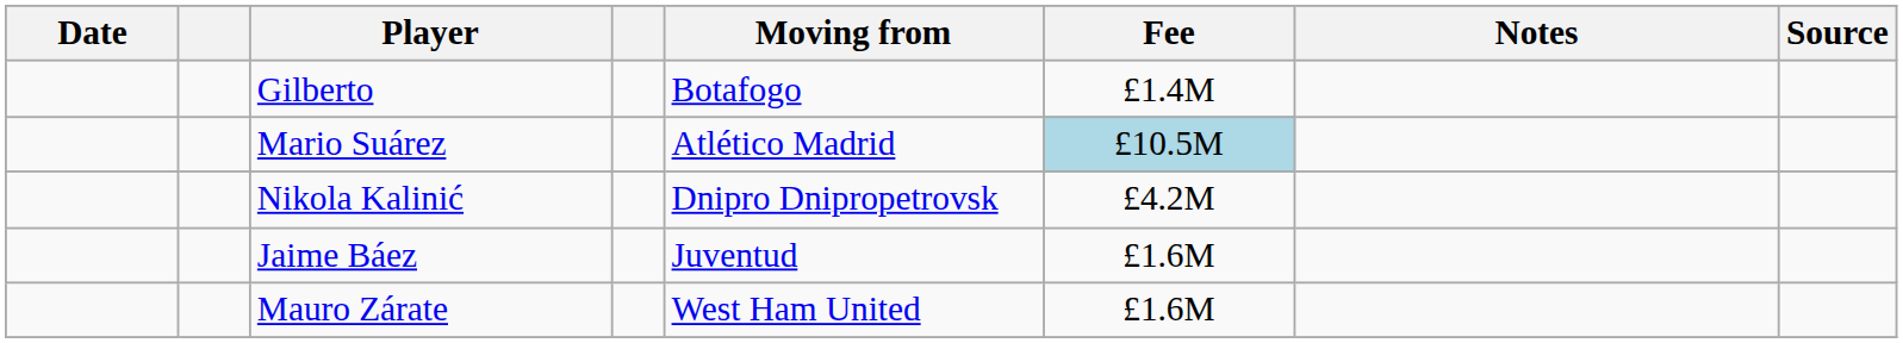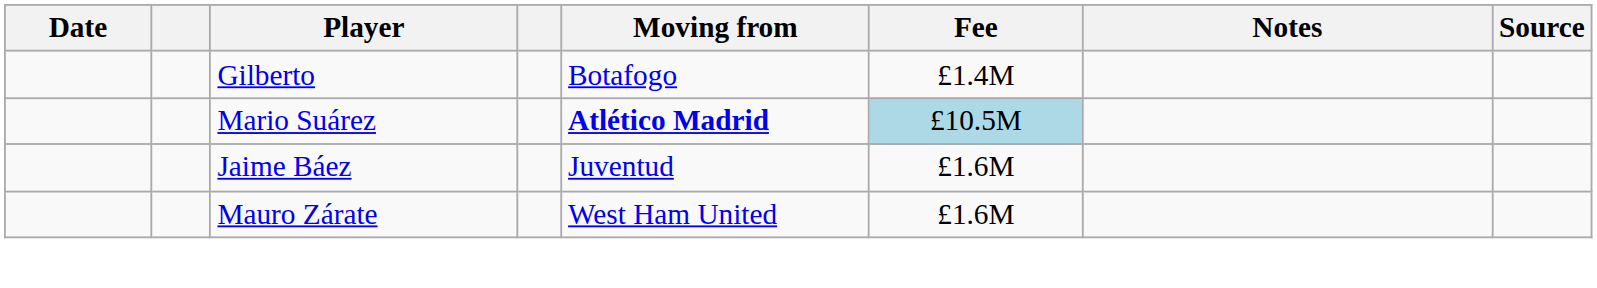 <table class="wikitable sortable">
 <tr>
 <th style="width:80px;">Date</th>
 <th style="width:30px;"></th>
 <th style="width:180px;">Player</th>
 <th style="width:20px;"></th>
 <th style="width:180px;">Moving from</th>
 <th style="width:120px;" class="unsortable">Fee</th>
 <th style="width:250px;" class="unsortable">Notes</th>
 <th style="width:20px;">Source</th>
 </tr>
 <tr>
 <td></td>
 <td align=center></td>
 <td> <a href='#'>Gilberto</a></td>
 <td align=center></td>
 <td> <a href='#'>Botafogo</a></td>
 <td align=center>£1.4M</td>
 <td align=center></td>
 <td></td>
 </tr>
 <tr>
 <td></td>
 <td align=center></td>
 <td> <a href='#'>Mario Suárez</a></td>
 <td align=center></td>
-<td> <a href='#'>Atlético Madrid</a></td>
+<td><strong> <a href='#'>Atlético Madrid</a></strong></td>
 <td align=center style="background: lightblue;">£10.5M</td>
-<td align=center></td>
-<td></td>
-</tr>
-<tr>
-<td></td>
-<td align=center></td>
-<td> <a href='#'>Nikola Kalinić</a></td>
-<td align=center></td>
-<td> <a href='#'>Dnipro Dnipropetrovsk</a></td>
-<td align=center>£4.2M</td>
 <td align=center></td>
 <td></td>
 </tr>
 <tr>
 <td></td>
 <td align=center></td>
 <td> <a href='#'>Jaime Báez</a></td>
 <td align=center></td>
 <td> <a href='#'>Juventud</a></td>
 <td align=center>£1.6M</td>
 <td align=center></td>
 <td></td>
 </tr>
 <tr>
 <td></td>
 <td align=center></td>
 <td> <a href='#'>Mauro Zárate</a></td>
 <td align=center></td>
 <td> <a href='#'>West Ham United</a></td>
 <td align=center>£1.6M</td>
 <td align=center></td>
 <td></td>
 </tr>
 </table>
